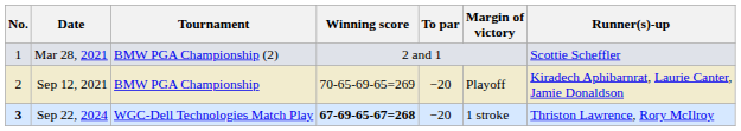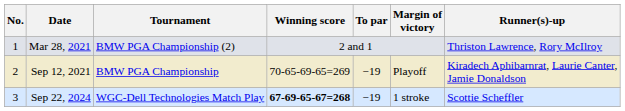 <table class="wikitable" style="font-size:95%;">
 <tr>
 <th>No.</th>
 <th>Date</th>
 <th>Tournament</th>
 <th>Winning score</th>
 <th>To par</th>
 <th>Margin of<br>victory</th>
 <th>Runner(s)-up</th>
 </tr>
 <tr style="background:#dfe2e9;">
 <td align=center>1</td>
 <td align=right>Mar 28, <a href='#'>2021</a></td>
 <td><a href='#'>BMW PGA Championship</a> (2)</td>
 <td colspan=3 align=center>2 and 1</td>
-<td> <a href='#'>Scottie Scheffler</a></td>
+<td> <a href='#'>Thriston Lawrence</a>,  <a href='#'>Rory McIlroy</a></td>
 </tr>
 <tr style="background:#f2ecce;">
 <td align=center>2</td>
 <td align=right>Sep 12, 2021</td>
 <td><a href='#'>BMW PGA Championship</a></td>
 <td>70-65-69-65=269</td>
-<td align=center>−20</td>
+<td align=center>−19</td>
 <td>Playoff</td>
 <td> <a href='#'>Kiradech Aphibarnrat</a>,  <a href='#'>Laurie Canter</a>,<br> <a href='#'>Jamie Donaldson</a></td>
 </tr>
 <tr style="background:#D6E8FF;">
-<td align=center><strong>3</strong></td>
+<td align=center>3</td>
 <td align=right>Sep 22, <a href='#'>2024</a></td>
 <td><a href='#'>WGC-Dell Technologies Match Play</a></td>
 <td><strong>67-69-65-67=268</strong></td>
-<td align=center>−20</td>
+<td align=center>−19</td>
 <td>1 stroke</td>
-<td> <a href='#'>Thriston Lawrence</a>,  <a href='#'>Rory McIlroy</a></td>
+<td> <a href='#'>Scottie Scheffler</a></td>
 </tr>
 </table>
